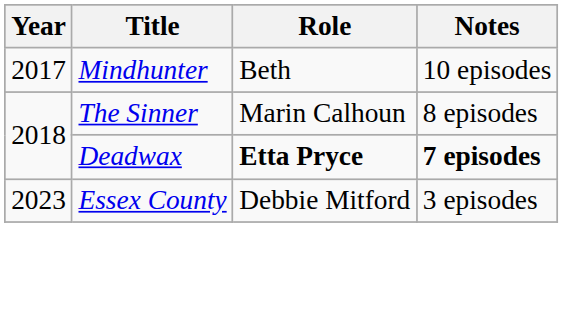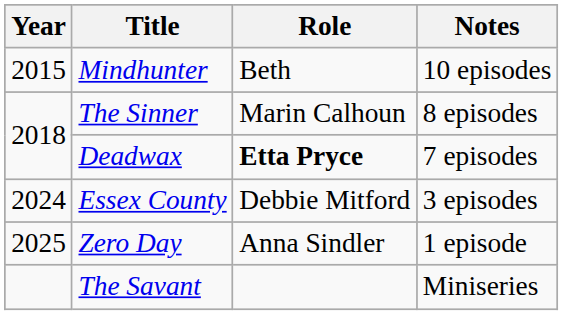 <table class="wikitable sortable">
 <tr>
 <th>Year</th>
 <th>Title</th>
 <th>Role</th>
 <th class="unsortable">Notes</th>
 </tr>
 <tr>
-<td>2017</td>
+<td>2015</td>
 <td><em><a href='#'>Mindhunter</a></em></td>
 <td>Beth</td>
 <td>10 episodes</td>
 </tr>
 <tr>
 <td rowspan="2">2018</td>
 <td data-sort-value="Sinner, The"><em><a href='#'>The Sinner</a></em></td>
 <td>Marin Calhoun</td>
 <td>8 episodes</td>
 </tr>
 <tr>
 <td><em><a href='#'>Deadwax</a></em></td>
 <td><strong>Etta Pryce</strong></td>
-<td><strong>7 episodes</strong></td>
+<td>7 episodes</td>
 </tr>
 <tr>
-<td>2023</td>
+<td>2024</td>
 <td><em><a href='#'>Essex County</a></em></td>
 <td>Debbie Mitford</td>
 <td>3 episodes</td>
 </tr>
+<tr>
+<td>2025</td>
+<td><em><a href='#'>Zero Day</a></em></td>
+<td>Anna Sindler</td>
+<td>1 episode</td>
+</tr>
+<tr>
+<td></td>
+<td><em><a href='#'>The Savant</a></em></td>
+<td></td>
+<td>Miniseries</td>
+</tr>
 </table>
